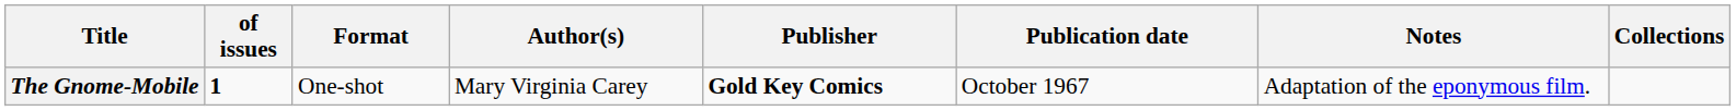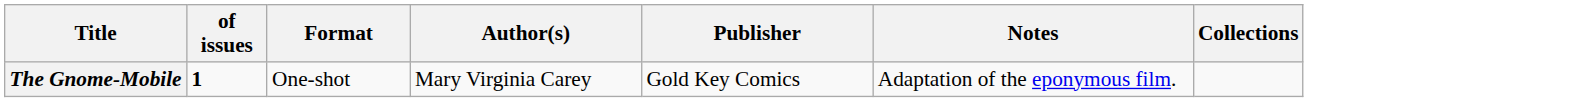 <table class="wikitable">
 <tr>
 <th>Title</th>
 <th style="width:40pt"> of issues</th>
 <th style="width:75pt">Format</th>
 <th style="width:125pt">Author(s)</th>
 <th style="width:125pt">Publisher</th>
-<th style="width:150pt">Publication date</th>
 <th style="width:175pt">Notes</th>
 <th>Collections</th>
 </tr>
 <tr>
 <th><em>The Gnome-Mobile</em></th>
 <td><strong>1</strong></td>
 <td>One-shot</td>
 <td>Mary Virginia Carey</td>
-<td><strong>Gold Key Comics</strong></td>
-<td>October 1967</td>
+<td>Gold Key Comics</td>
 <td>Adaptation of the <a href='#'>eponymous film</a>.</td>
 <td></td>
 </tr>
 </table>
